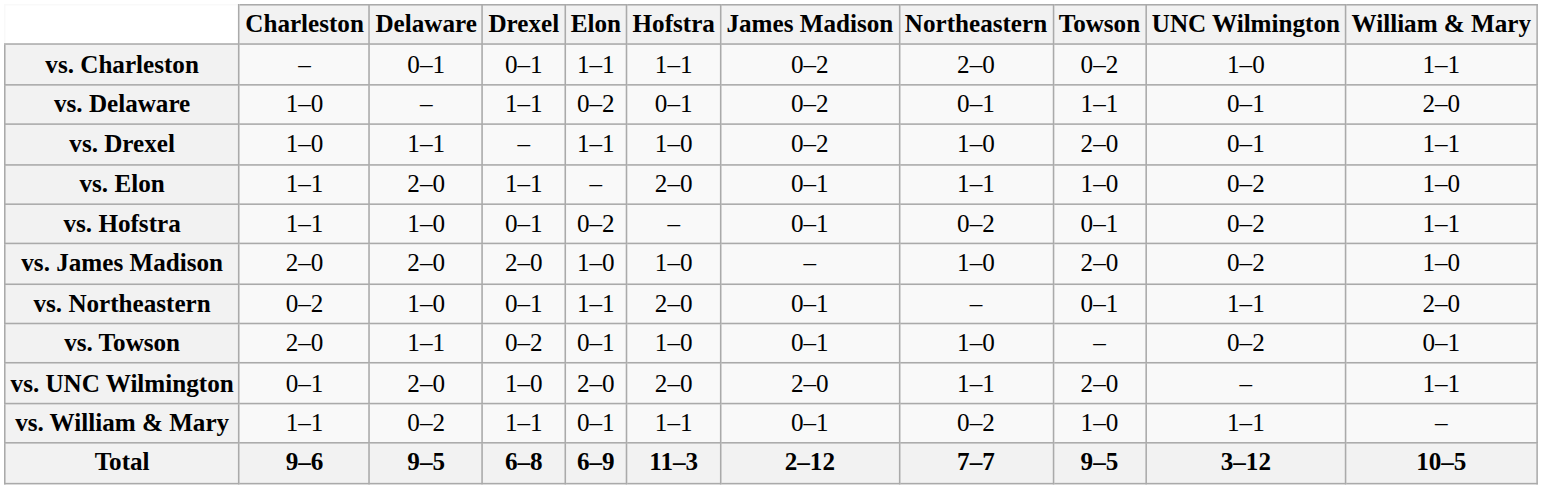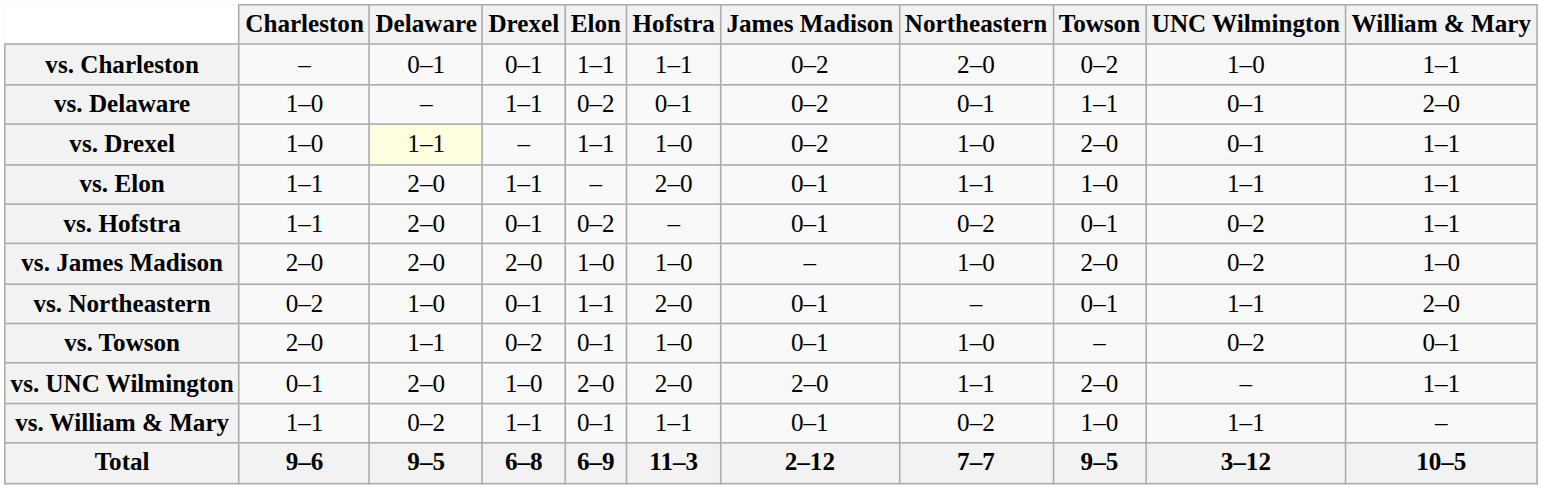 <table class="wikitable" style="white-space:nowrap;font-size:100%;">
 <tr>
 <th colspan=1 style="background:white; border-top-style:hidden; border-left-style:hidden;"   width=75> </th>
 <th style=>Charleston</th>
 <th style=>Delaware</th>
 <th style=>Drexel</th>
 <th style=>Elon</th>
 <th style=>Hofstra</th>
 <th style=>James Madison</th>
 <th style=>Northeastern</th>
 <th style=>Towson</th>
 <th style=>UNC Wilmington</th>
 <th style=>William & Mary</th>
 </tr>
 <tr style="text-align:center;">
 <th>vs. Charleston</th>
 <td>–</td>
 <td>0–1</td>
 <td>0–1</td>
 <td>1–1</td>
 <td>1–1</td>
 <td>0–2</td>
 <td>2–0</td>
 <td>0–2</td>
 <td>1–0</td>
 <td>1–1</td>
 </tr>
 <tr style="text-align:center;">
 <th>vs. Delaware</th>
 <td>1–0</td>
 <td>–</td>
 <td>1–1</td>
 <td>0–2</td>
 <td>0–1</td>
 <td>0–2</td>
 <td>0–1</td>
 <td>1–1</td>
 <td>0–1</td>
 <td>2–0</td>
 </tr>
 <tr style="text-align:center;">
 <th>vs. Drexel</th>
 <td>1–0</td>
-<td>1–1</td>
+<td style="background: lightyellow;">1–1</td>
 <td>–</td>
 <td>1–1</td>
 <td>1–0</td>
 <td>0–2</td>
 <td>1–0</td>
 <td>2–0</td>
 <td>0–1</td>
 <td>1–1</td>
 </tr>
 <tr style="text-align:center;">
 <th>vs. Elon</th>
 <td>1–1</td>
 <td>2–0</td>
 <td>1–1</td>
 <td>–</td>
 <td>2–0</td>
 <td>0–1</td>
 <td>1–1</td>
 <td>1–0</td>
-<td>0–2</td>
-<td>1–0</td>
+<td>1–1</td>
+<td>1–1</td>
 </tr>
 <tr style="text-align:center;">
 <th>vs. Hofstra</th>
 <td>1–1</td>
-<td>1–0</td>
+<td>2–0</td>
 <td>0–1</td>
 <td>0–2</td>
 <td>–</td>
 <td>0–1</td>
 <td>0–2</td>
 <td>0–1</td>
 <td>0–2</td>
 <td>1–1</td>
 </tr>
 <tr style="text-align:center;">
 <th>vs. James Madison</th>
 <td>2–0</td>
 <td>2–0</td>
 <td>2–0</td>
 <td>1–0</td>
 <td>1–0</td>
 <td>–</td>
 <td>1–0</td>
 <td>2–0</td>
 <td>0–2</td>
 <td>1–0</td>
 </tr>
 <tr style="text-align:center;">
 <th>vs. Northeastern</th>
 <td>0–2</td>
 <td>1–0</td>
 <td>0–1</td>
 <td>1–1</td>
 <td>2–0</td>
 <td>0–1</td>
 <td>–</td>
 <td>0–1</td>
 <td>1–1</td>
 <td>2–0</td>
 </tr>
 <tr style="text-align:center;">
 <th>vs. Towson</th>
 <td>2–0</td>
 <td>1–1</td>
 <td>0–2</td>
 <td>0–1</td>
 <td>1–0</td>
 <td>0–1</td>
 <td>1–0</td>
 <td>–</td>
 <td>0–2</td>
 <td>0–1</td>
 </tr>
 <tr style="text-align:center;">
 <th>vs. UNC Wilmington</th>
 <td>0–1</td>
 <td>2–0</td>
 <td>1–0</td>
 <td>2–0</td>
 <td>2–0</td>
 <td>2–0</td>
 <td>1–1</td>
 <td>2–0</td>
 <td>–</td>
 <td>1–1</td>
 </tr>
 <tr style="text-align:center;">
 <th>vs. William & Mary</th>
 <td>1–1</td>
 <td>0–2</td>
 <td>1–1</td>
 <td>0–1</td>
 <td>1–1</td>
 <td>0–1</td>
 <td>0–2</td>
 <td>1–0</td>
 <td>1–1</td>
 <td>–<br></td>
 </tr>
 <tr style="text-align:center;">
 <th>Total</th>
 <th>9–6</th>
 <th>9–5</th>
 <th>6–8</th>
 <th>6–9</th>
 <th>11–3</th>
 <th>2–12</th>
 <th>7–7</th>
 <th>9–5</th>
 <th>3–12</th>
 <th>10–5</th>
 </tr>
 </table>
